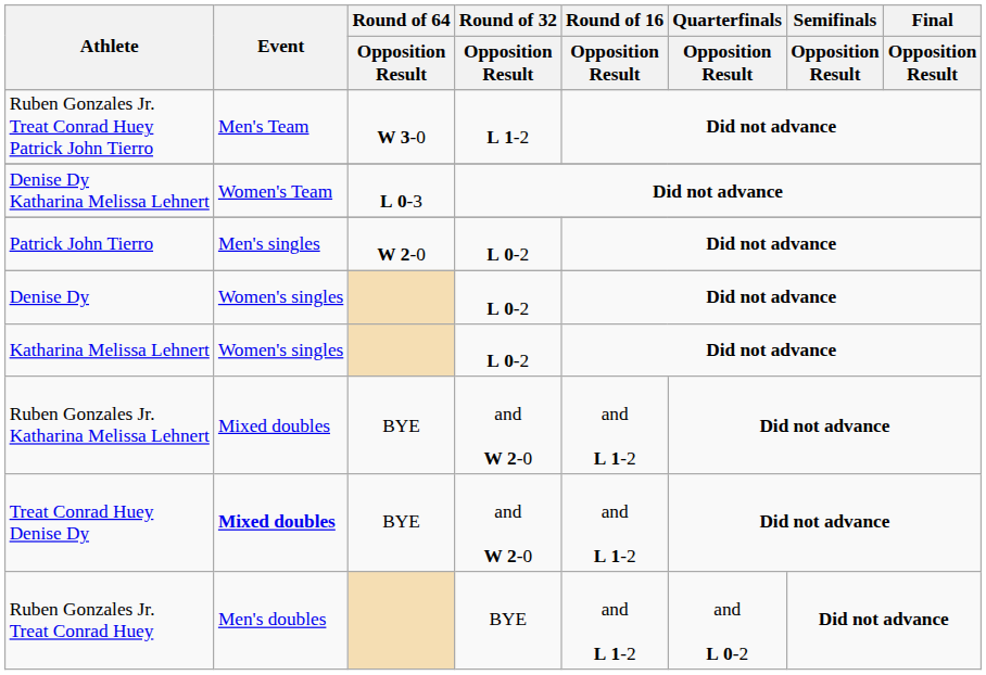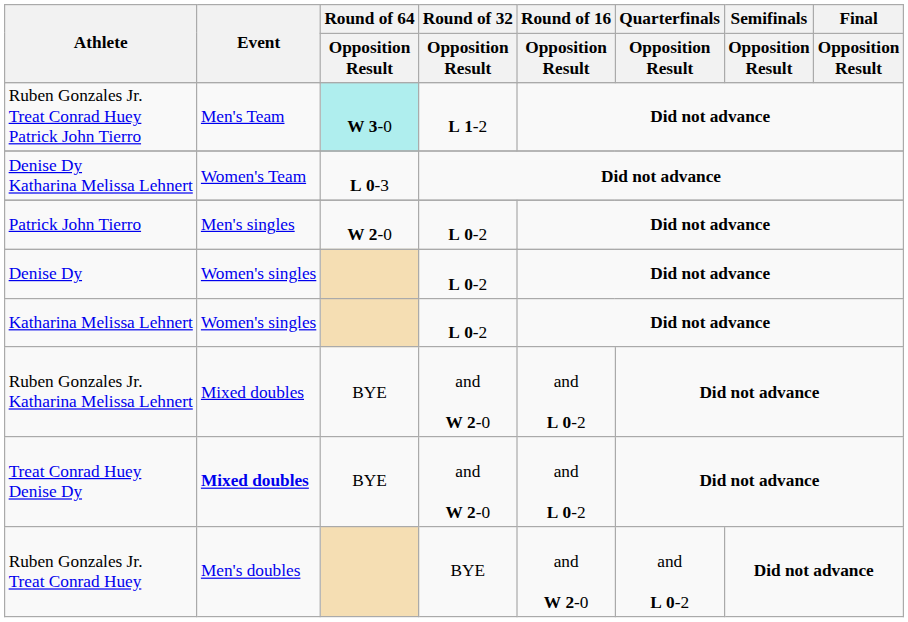 <table class="wikitable" border="1" style="font-size:90%">
 <tr>
 <th rowspan=2>Athlete</th>
 <th rowspan=2>Event</th>
 <th>Round of 64</th>
 <th>Round of 32</th>
 <th>Round of 16</th>
 <th>Quarterfinals</th>
 <th>Semifinals</th>
 <th>Final</th>
 </tr>
 <tr>
 <th>Opposition<br>Result</th>
 <th>Opposition<br>Result</th>
 <th>Opposition<br>Result</th>
 <th>Opposition<br>Result</th>
 <th>Opposition<br>Result</th>
 <th>Opposition<br>Result</th>
 </tr>
 <tr>
 </tr>
 <tr align=center>
 <td align=left>Ruben Gonzales Jr.<br><a href='#'>Treat Conrad Huey</a><br><a href='#'>Patrick John Tierro</a></td>
 <td align=left><a href='#'>Men's Team</a></td>
-<td align=center> <br> <strong>W</strong> <strong>3</strong>-0</td>
+<td align=center style="background: paleturquoise;"> <br> <strong>W</strong> <strong>3</strong>-0</td>
 <td align=center> <br> <strong>L</strong> <strong>1</strong>-2</td>
 <td colspan=4 align=center><strong>Did not advance</strong></td>
 </tr>
 <tr>
 </tr>
 <tr align=center>
 <td align=left><a href='#'>Denise Dy</a><br><a href='#'>Katharina Melissa Lehnert</a></td>
 <td align=left><a href='#'>Women's Team</a></td>
 <td align=center> <br> <strong>L</strong> <strong>0</strong>-3</td>
 <td colspan=5 align=center><strong>Did not advance</strong></td>
 </tr>
 <tr>
 </tr>
 <tr align=center>
 <td align=left><a href='#'>Patrick John Tierro</a></td>
 <td align=left><a href='#'>Men's singles</a></td>
 <td align=center> <br> <strong>W</strong> <strong>2</strong>-0</td>
 <td align=center> <br> <strong>L</strong> <strong>0</strong>-2</td>
 <td align=center colspan=4><strong>Did not advance</strong></td>
 </tr>
 <tr>
 </tr>
 <tr align=center>
 <td align=left><a href='#'>Denise Dy</a></td>
 <td align=left><a href='#'>Women's singles</a></td>
 <td align=center bgcolor=wheat></td>
 <td align=center> <br> <strong>L</strong> <strong>0</strong>-2</td>
 <td colspan=4 align=center><strong>Did not advance</strong></td>
 </tr>
 <tr align=center>
 <td align=left><a href='#'>Katharina Melissa Lehnert</a></td>
 <td align=left><a href='#'>Women's singles</a></td>
 <td align=center bgcolor=wheat></td>
 <td align=center> <br> <strong>L</strong> <strong>0</strong>-2</td>
 <td align=center colspan=4><strong>Did not advance</strong></td>
 </tr>
 <tr align=center>
 <td align=left>Ruben Gonzales Jr.<br><a href='#'>Katharina Melissa Lehnert</a></td>
 <td align=left><a href='#'>Mixed doubles</a></td>
 <td align=center>BYE</td>
 <td align=center><br>and<br><br> <strong>W</strong> <strong>2</strong>-0</td>
-<td align=center><br>and<br><br> <strong>L</strong> <strong>1</strong>-2</td>
+<td align=center><br>and<br><br> <strong>L</strong> <strong>0</strong>-2</td>
 <td align=center colspan=3><strong>Did not advance</strong></td>
 </tr>
 <tr align=center>
 <td align=left><a href='#'>Treat Conrad Huey</a><br><a href='#'>Denise Dy</a></td>
 <td align=left><strong><a href='#'>Mixed doubles</a></strong></td>
 <td align=center>BYE</td>
 <td align=center><br>and<br><br> <strong>W</strong> <strong>2</strong>-0</td>
-<td align=center><br>and<br><br> <strong>L</strong> <strong>1</strong>-2</td>
+<td align=center><br>and<br><br> <strong>L</strong> <strong>0</strong>-2</td>
 <td align=center colspan=3><strong>Did not advance</strong></td>
 </tr>
 <tr align=center>
 <td align=left>Ruben Gonzales Jr.<br><a href='#'>Treat Conrad Huey</a></td>
 <td align=left><a href='#'>Men's doubles</a></td>
 <td align=center bgcolor=wheat></td>
 <td align=center>BYE</td>
-<td align=center><br>and<br><br> <strong>L</strong> <strong>1</strong>-2</td>
+<td align=center><br>and<br><br> <strong>W</strong> <strong>2</strong>-0</td>
 <td align=center><br>and<br><br> <strong>L</strong> <strong>0</strong>-2</td>
 <td align=center colspan=2><strong>Did not advance</strong></td>
 </tr>
 </table>
